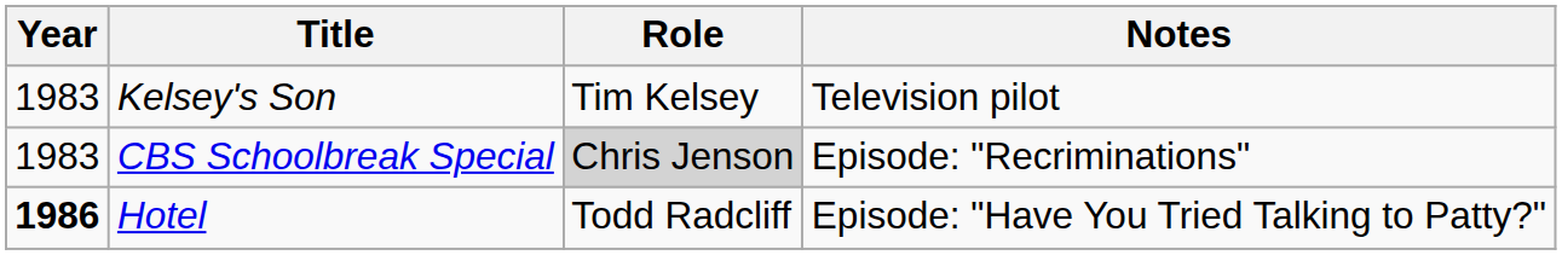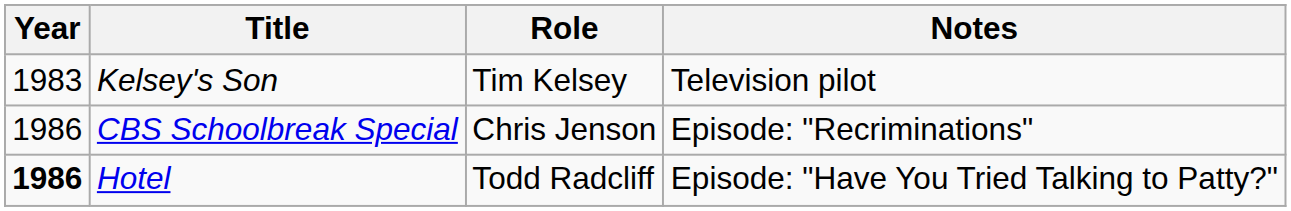 <table class="wikitable">
 <tr>
 <th>Year</th>
 <th>Title</th>
 <th>Role</th>
 <th>Notes</th>
 </tr>
 <tr>
 <td>1983</td>
 <td><em>Kelsey's Son</em></td>
 <td>Tim Kelsey</td>
 <td>Television pilot</td>
 </tr>
 <tr>
-<td>1983</td>
+<td>1986</td>
 <td><em><a href='#'>CBS Schoolbreak Special</a></em></td>
-<td style="background: lightgrey;">Chris Jenson</td>
+<td>Chris Jenson</td>
 <td>Episode: "Recriminations"</td>
 </tr>
 <tr>
 <td><strong>1986</strong></td>
 <td><em><a href='#'>Hotel</a></em></td>
 <td>Todd Radcliff</td>
 <td>Episode: "Have You Tried Talking to Patty?"</td>
 </tr>
 </table>
